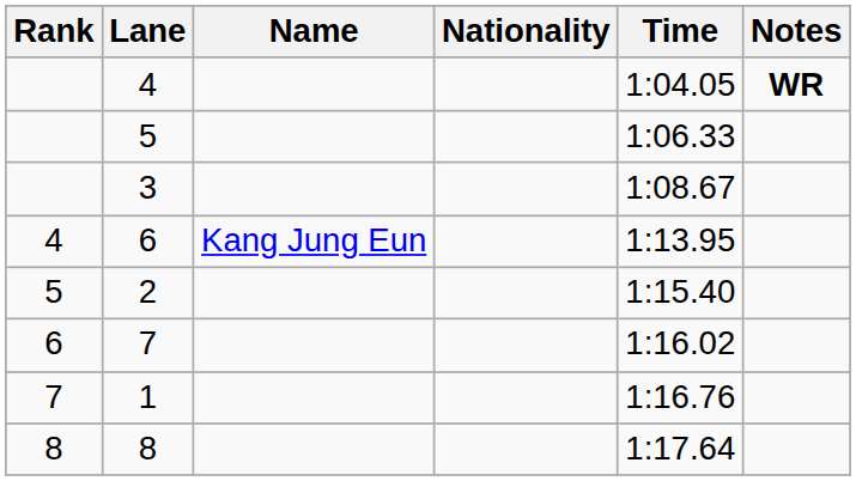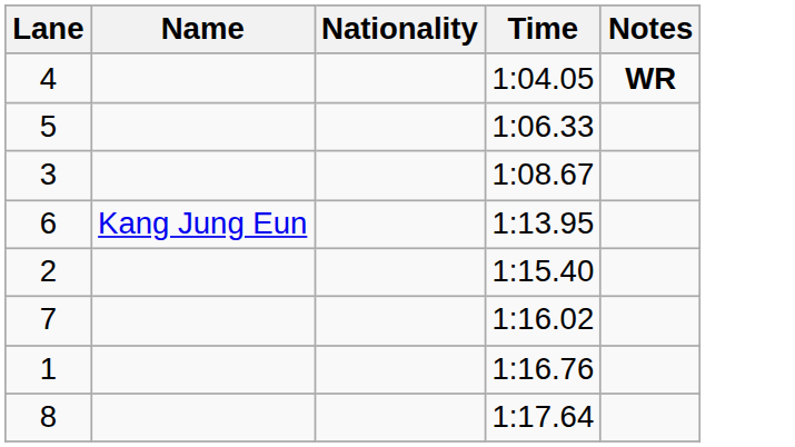 <table class="wikitable sortable" style="text-align:center">
 <tr>
-<th>Rank</th>
 <th>Lane</th>
 <th>Name</th>
 <th>Nationality</th>
 <th>Time</th>
 <th>Notes</th>
 </tr>
 <tr>
-<td></td>
 <td>4</td>
 <td align=left></td>
 <td align=left></td>
 <td>1:04.05</td>
 <td><strong>WR</strong></td>
 </tr>
 <tr>
-<td></td>
 <td>5</td>
 <td align=left></td>
 <td align=left></td>
 <td>1:06.33</td>
 <td></td>
 </tr>
 <tr>
-<td></td>
 <td>3</td>
 <td align=left></td>
 <td align=left></td>
 <td>1:08.67</td>
 <td></td>
 </tr>
 <tr>
-<td>4</td>
 <td>6</td>
 <td align=left><a href='#'>Kang Jung Eun</a></td>
 <td align=left></td>
 <td>1:13.95</td>
 <td></td>
 </tr>
 <tr>
-<td>5</td>
 <td>2</td>
 <td align=left></td>
 <td align=left></td>
 <td>1:15.40</td>
 <td></td>
 </tr>
 <tr>
-<td>6</td>
 <td>7</td>
 <td align=left></td>
 <td align=left></td>
 <td>1:16.02</td>
 <td></td>
 </tr>
 <tr>
-<td>7</td>
 <td>1</td>
 <td align=left></td>
 <td align=left></td>
 <td>1:16.76</td>
 <td></td>
 </tr>
 <tr>
 <td>8</td>
-<td>8</td>
 <td align=left></td>
 <td align=left></td>
 <td>1:17.64</td>
 <td></td>
 </tr>
 </table>
